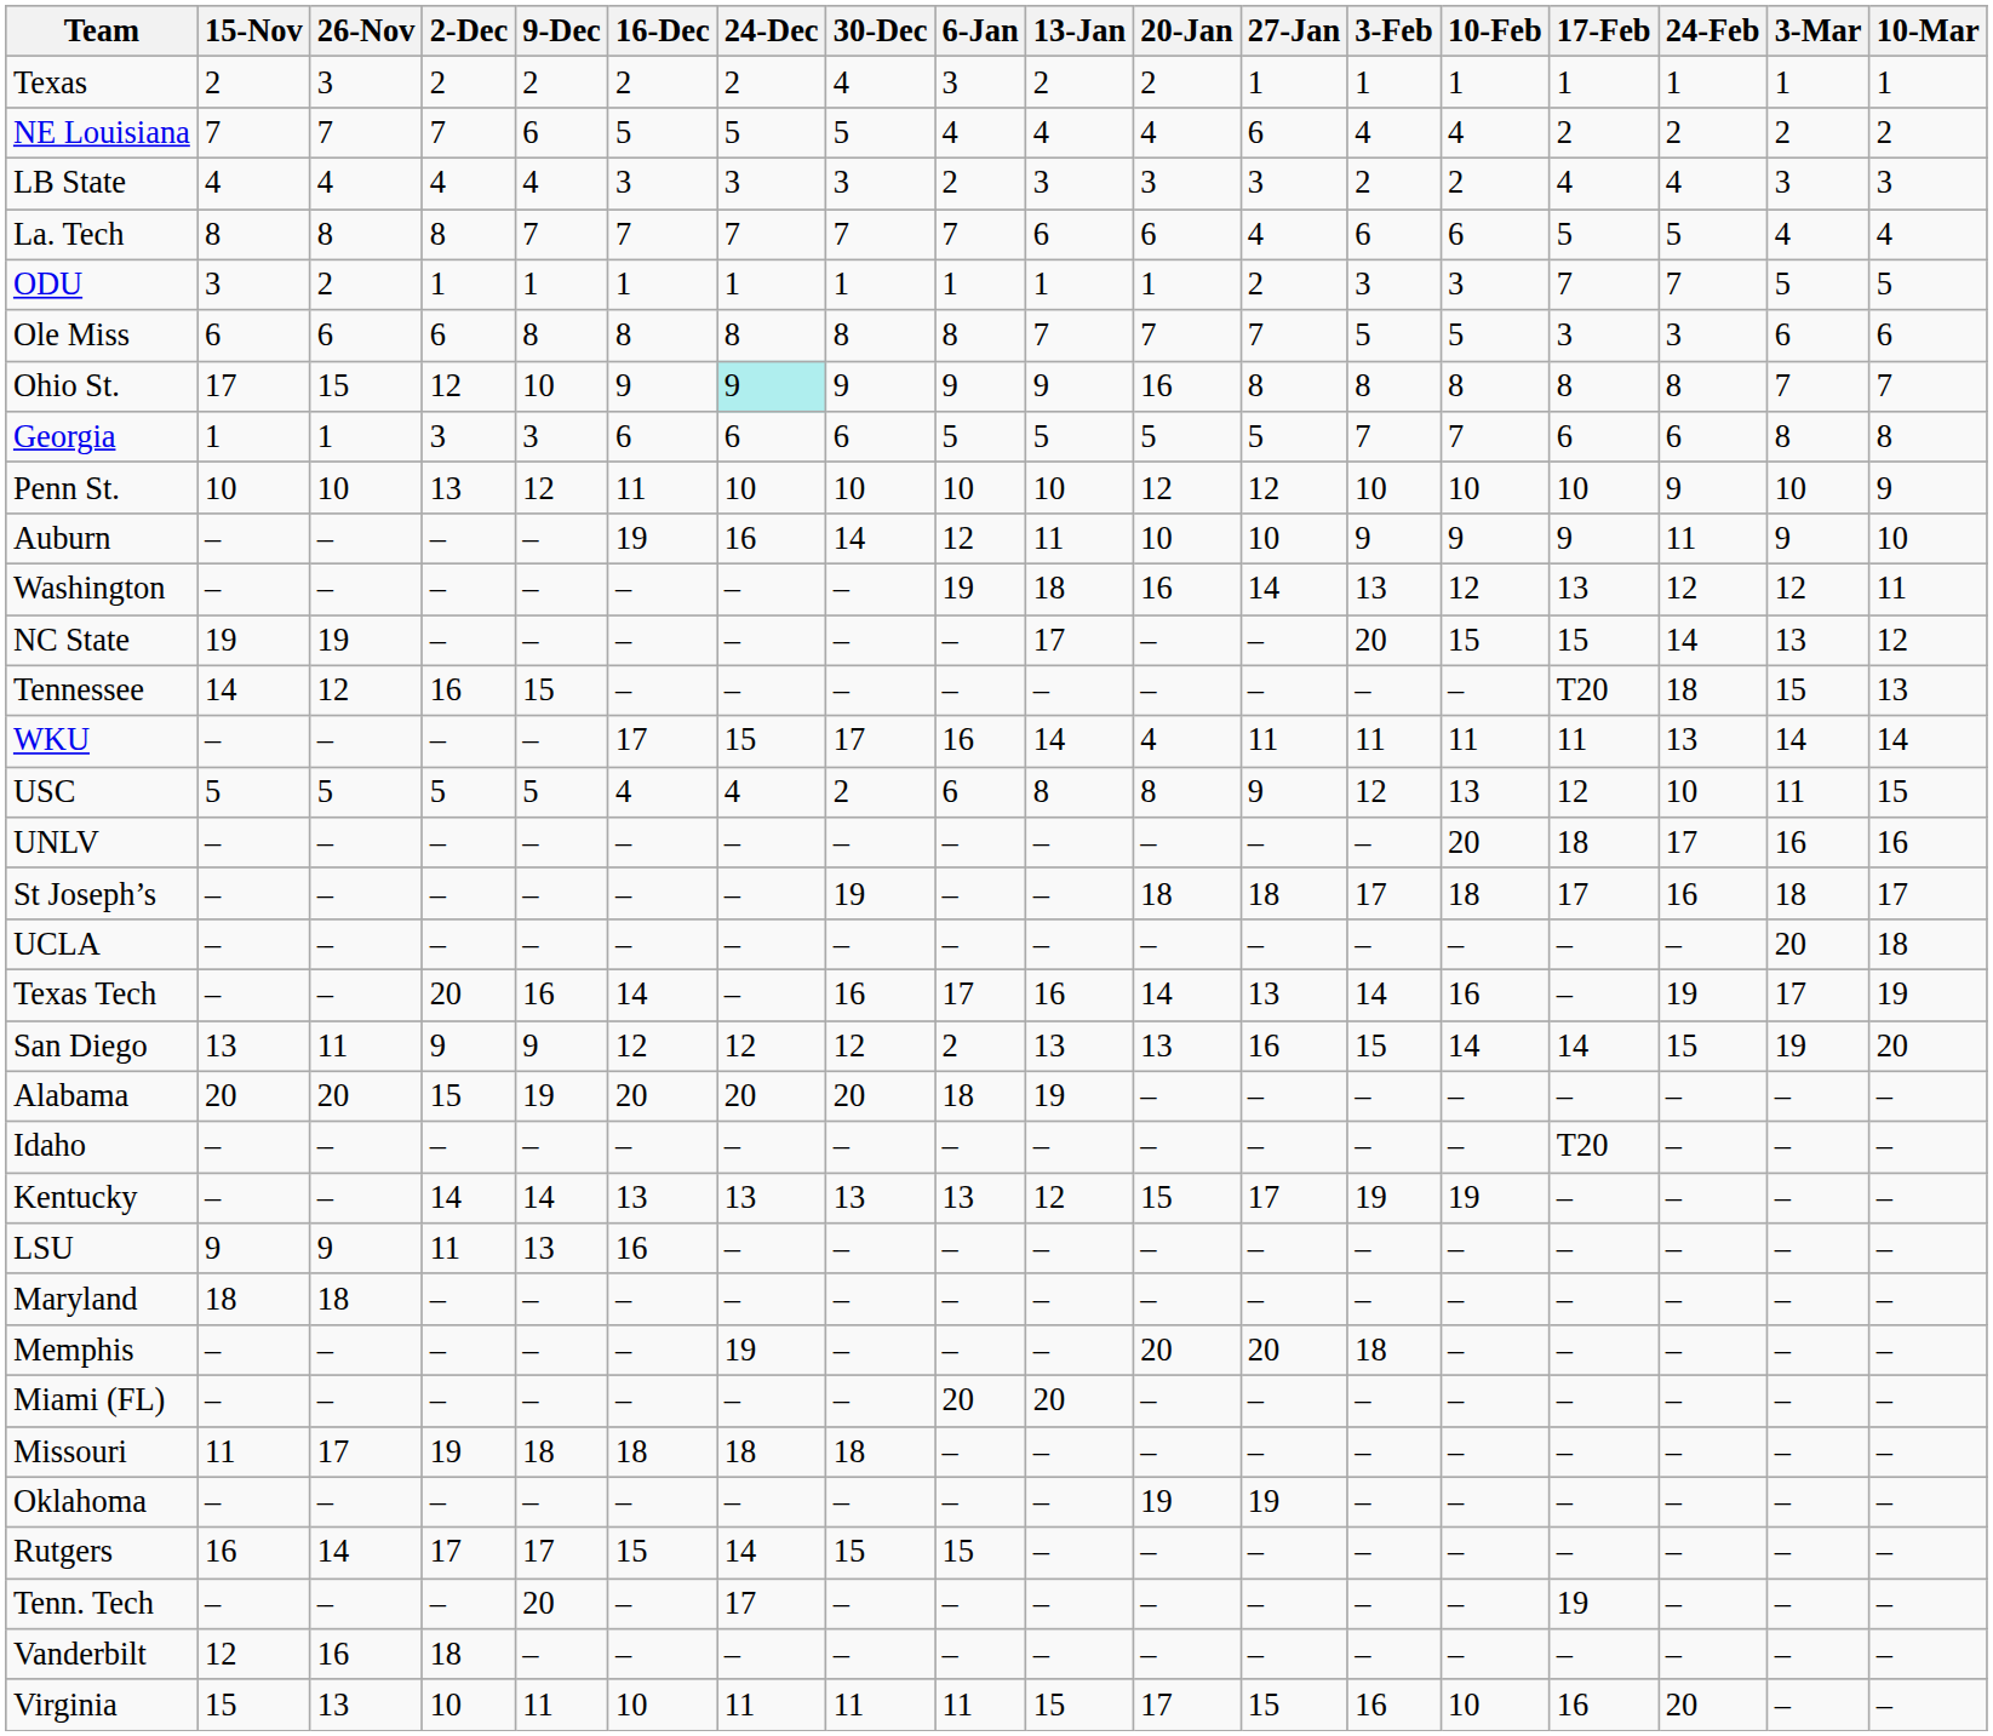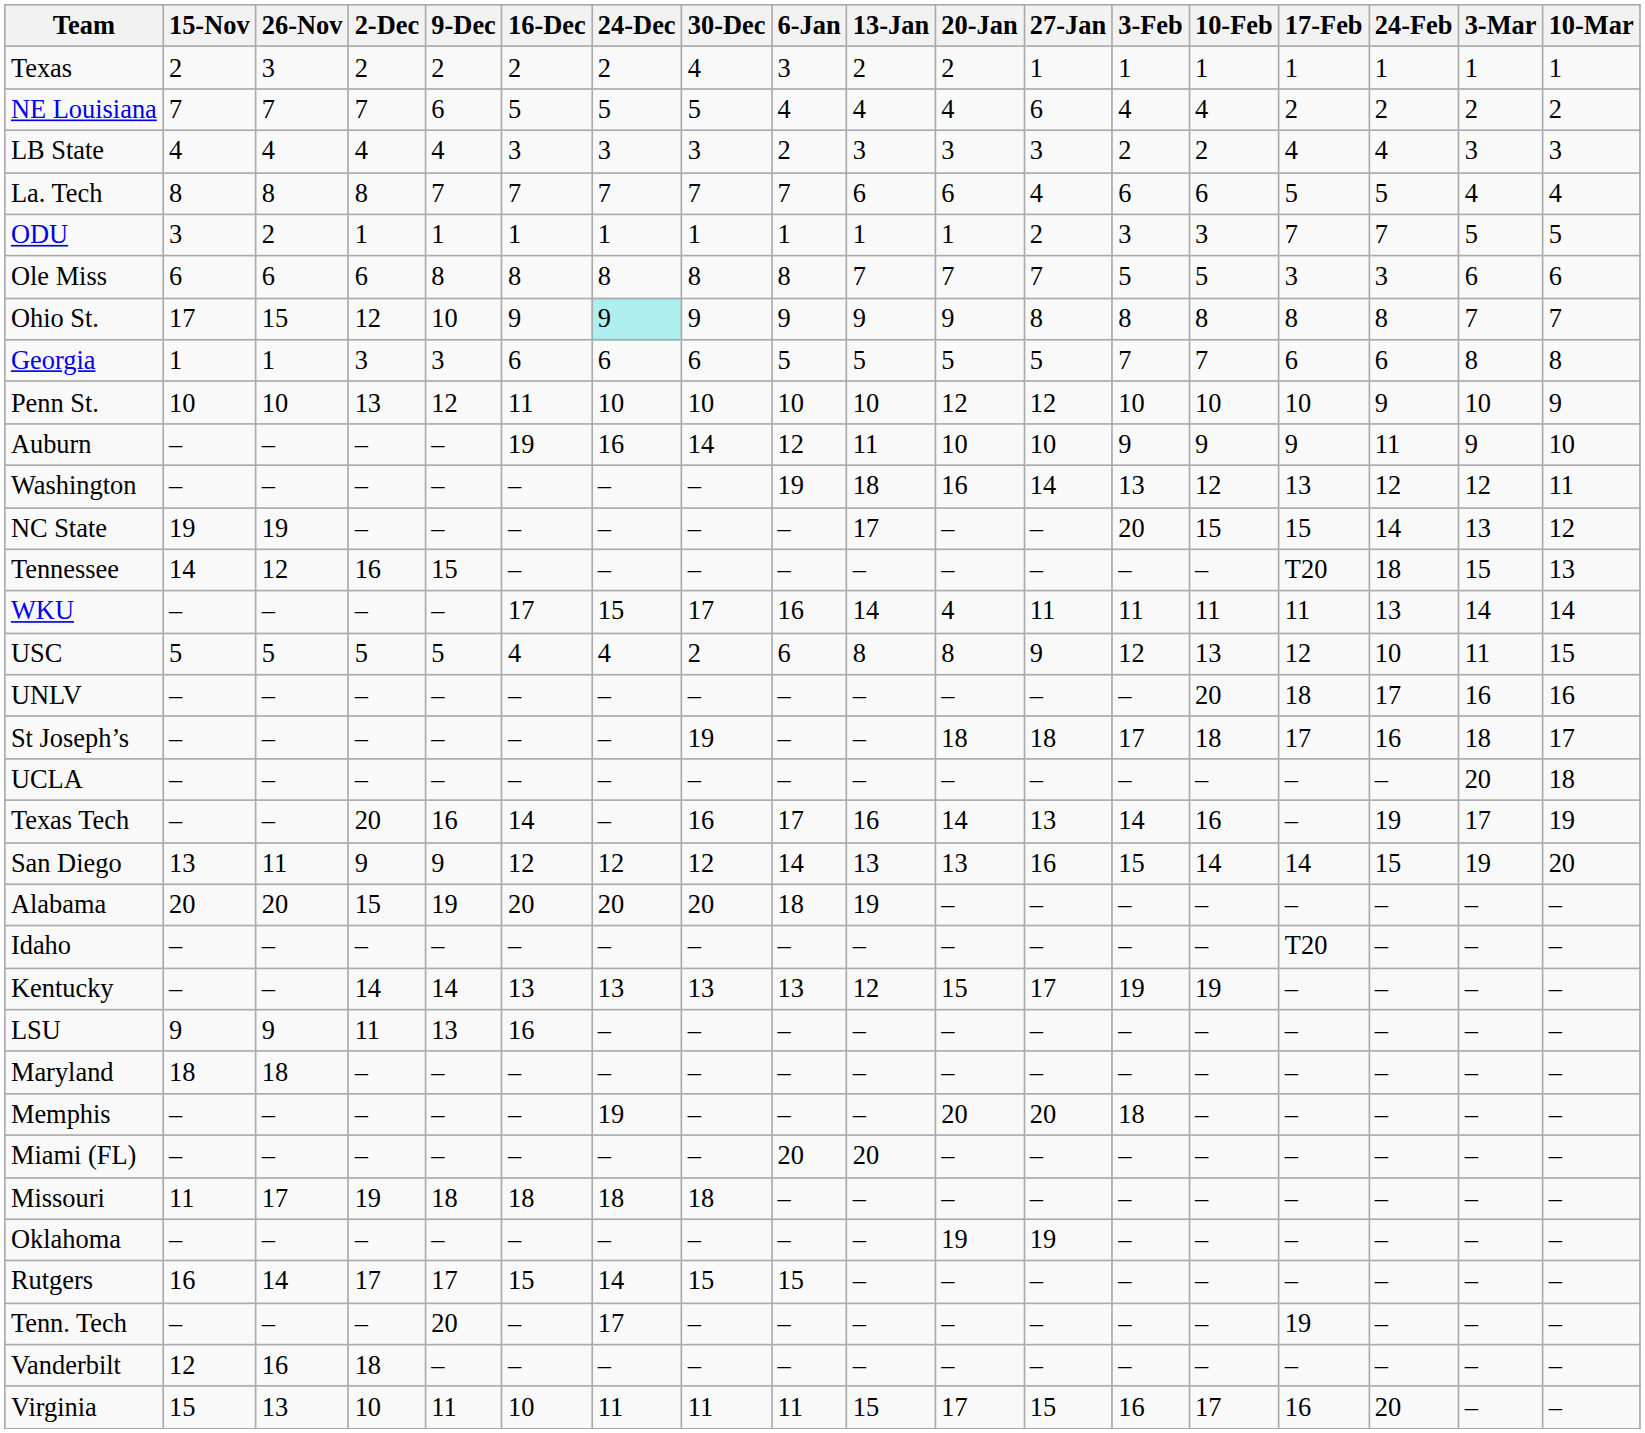 <table class="wikitable sortable">
 <tr>
 <th>Team</th>
 <th>15-Nov</th>
 <th>26-Nov</th>
 <th>2-Dec</th>
 <th>9-Dec</th>
 <th>16-Dec</th>
 <th>24-Dec</th>
 <th>30-Dec</th>
 <th>6-Jan</th>
 <th>13-Jan</th>
 <th>20-Jan</th>
 <th>27-Jan</th>
 <th>3-Feb</th>
 <th>10-Feb</th>
 <th>17-Feb</th>
 <th>24-Feb</th>
 <th>3-Mar</th>
 <th>10-Mar</th>
 </tr>
 <tr>
 <td>Texas</td>
 <td>2</td>
 <td>3</td>
 <td>2</td>
 <td>2</td>
 <td>2</td>
 <td>2</td>
 <td>4</td>
 <td>3</td>
 <td>2</td>
 <td>2</td>
 <td>1</td>
 <td>1</td>
 <td>1</td>
 <td>1</td>
 <td>1</td>
 <td>1</td>
 <td>1</td>
 </tr>
 <tr>
 <td><a href='#'>NE Louisiana</a></td>
 <td>7</td>
 <td>7</td>
 <td>7</td>
 <td>6</td>
 <td>5</td>
 <td>5</td>
 <td>5</td>
 <td>4</td>
 <td>4</td>
 <td>4</td>
 <td>6</td>
 <td>4</td>
 <td>4</td>
 <td>2</td>
 <td>2</td>
 <td>2</td>
 <td>2</td>
 </tr>
 <tr>
 <td>LB State</td>
 <td>4</td>
 <td>4</td>
 <td>4</td>
 <td>4</td>
 <td>3</td>
 <td>3</td>
 <td>3</td>
 <td>2</td>
 <td>3</td>
 <td>3</td>
 <td>3</td>
 <td>2</td>
 <td>2</td>
 <td>4</td>
 <td>4</td>
 <td>3</td>
 <td>3</td>
 </tr>
 <tr>
 <td>La. Tech</td>
 <td>8</td>
 <td>8</td>
 <td>8</td>
 <td>7</td>
 <td>7</td>
 <td>7</td>
 <td>7</td>
 <td>7</td>
 <td>6</td>
 <td>6</td>
 <td>4</td>
 <td>6</td>
 <td>6</td>
 <td>5</td>
 <td>5</td>
 <td>4</td>
 <td>4</td>
 </tr>
 <tr>
 <td><a href='#'>ODU</a></td>
 <td>3</td>
 <td>2</td>
 <td>1</td>
 <td>1</td>
 <td>1</td>
 <td>1</td>
 <td>1</td>
 <td>1</td>
 <td>1</td>
 <td>1</td>
 <td>2</td>
 <td>3</td>
 <td>3</td>
 <td>7</td>
 <td>7</td>
 <td>5</td>
 <td>5</td>
 </tr>
 <tr>
 <td>Ole Miss</td>
 <td>6</td>
 <td>6</td>
 <td>6</td>
 <td>8</td>
 <td>8</td>
 <td>8</td>
 <td>8</td>
 <td>8</td>
 <td>7</td>
 <td>7</td>
 <td>7</td>
 <td>5</td>
 <td>5</td>
 <td>3</td>
 <td>3</td>
 <td>6</td>
 <td>6</td>
 </tr>
 <tr>
 <td>Ohio St.</td>
 <td>17</td>
 <td>15</td>
 <td>12</td>
 <td>10</td>
 <td>9</td>
 <td style="background: paleturquoise;">9</td>
 <td>9</td>
 <td>9</td>
 <td>9</td>
-<td>16</td>
+<td>9</td>
 <td>8</td>
 <td>8</td>
 <td>8</td>
 <td>8</td>
 <td>8</td>
 <td>7</td>
 <td>7</td>
 </tr>
 <tr>
 <td><a href='#'>Georgia</a></td>
 <td>1</td>
 <td>1</td>
 <td>3</td>
 <td>3</td>
 <td>6</td>
 <td>6</td>
 <td>6</td>
 <td>5</td>
 <td>5</td>
 <td>5</td>
 <td>5</td>
 <td>7</td>
 <td>7</td>
 <td>6</td>
 <td>6</td>
 <td>8</td>
 <td>8</td>
 </tr>
 <tr>
 <td>Penn St.</td>
 <td>10</td>
 <td>10</td>
 <td>13</td>
 <td>12</td>
 <td>11</td>
 <td>10</td>
 <td>10</td>
 <td>10</td>
 <td>10</td>
 <td>12</td>
 <td>12</td>
 <td>10</td>
 <td>10</td>
 <td>10</td>
 <td>9</td>
 <td>10</td>
 <td>9</td>
 </tr>
 <tr>
 <td>Auburn</td>
 <td data-sort-value=99>–</td>
 <td data-sort-value=99>–</td>
 <td data-sort-value=99>–</td>
 <td data-sort-value=99>–</td>
 <td>19</td>
 <td>16</td>
 <td>14</td>
 <td>12</td>
 <td>11</td>
 <td>10</td>
 <td>10</td>
 <td>9</td>
 <td>9</td>
 <td>9</td>
 <td>11</td>
 <td>9</td>
 <td>10</td>
 </tr>
 <tr>
 <td>Washington</td>
 <td data-sort-value=99>–</td>
 <td data-sort-value=99>–</td>
 <td data-sort-value=99>–</td>
 <td data-sort-value=99>–</td>
 <td data-sort-value=99>–</td>
 <td data-sort-value=99>–</td>
 <td data-sort-value=99>–</td>
 <td>19</td>
 <td>18</td>
 <td>16</td>
 <td>14</td>
 <td>13</td>
 <td>12</td>
 <td>13</td>
 <td>12</td>
 <td>12</td>
 <td>11</td>
 </tr>
 <tr>
 <td>NC State</td>
 <td>19</td>
 <td>19</td>
 <td data-sort-value=99>–</td>
 <td data-sort-value=99>–</td>
 <td data-sort-value=99>–</td>
 <td data-sort-value=99>–</td>
 <td data-sort-value=99>–</td>
 <td data-sort-value=99>–</td>
 <td>17</td>
 <td data-sort-value=99>–</td>
 <td data-sort-value=99>–</td>
 <td>20</td>
 <td>15</td>
 <td>15</td>
 <td>14</td>
 <td>13</td>
 <td>12</td>
 </tr>
 <tr>
 <td>Tennessee</td>
 <td>14</td>
 <td>12</td>
 <td>16</td>
 <td>15</td>
 <td data-sort-value=99>–</td>
 <td data-sort-value=99>–</td>
 <td data-sort-value=99>–</td>
 <td data-sort-value=99>–</td>
 <td data-sort-value=99>–</td>
 <td data-sort-value=99>–</td>
 <td data-sort-value=99>–</td>
 <td data-sort-value=99>–</td>
 <td data-sort-value=99>–</td>
 <td data-sort-value=20>T20</td>
 <td>18</td>
 <td>15</td>
 <td>13</td>
 </tr>
 <tr>
 <td><a href='#'>WKU</a></td>
 <td data-sort-value=99>–</td>
 <td data-sort-value=99>–</td>
 <td data-sort-value=99>–</td>
 <td data-sort-value=99>–</td>
 <td>17</td>
 <td>15</td>
 <td>17</td>
 <td>16</td>
 <td>14</td>
 <td>4</td>
 <td>11</td>
 <td>11</td>
 <td>11</td>
 <td>11</td>
 <td>13</td>
 <td>14</td>
 <td>14</td>
 </tr>
 <tr>
 <td>USC</td>
 <td>5</td>
 <td>5</td>
 <td>5</td>
 <td>5</td>
 <td>4</td>
 <td>4</td>
 <td>2</td>
 <td>6</td>
 <td>8</td>
 <td>8</td>
 <td>9</td>
 <td>12</td>
 <td>13</td>
 <td>12</td>
 <td>10</td>
 <td>11</td>
 <td>15</td>
 </tr>
 <tr>
 <td>UNLV</td>
 <td data-sort-value=99>–</td>
 <td data-sort-value=99>–</td>
 <td data-sort-value=99>–</td>
 <td data-sort-value=99>–</td>
 <td data-sort-value=99>–</td>
 <td data-sort-value=99>–</td>
 <td data-sort-value=99>–</td>
 <td data-sort-value=99>–</td>
 <td data-sort-value=99>–</td>
 <td data-sort-value=99>–</td>
 <td data-sort-value=99>–</td>
 <td data-sort-value=99>–</td>
 <td>20</td>
 <td>18</td>
 <td>17</td>
 <td>16</td>
 <td>16</td>
 </tr>
 <tr>
 <td>St Joseph’s</td>
 <td data-sort-value=99>–</td>
 <td data-sort-value=99>–</td>
 <td data-sort-value=99>–</td>
 <td data-sort-value=99>–</td>
 <td data-sort-value=99>–</td>
 <td data-sort-value=99>–</td>
 <td>19</td>
 <td data-sort-value=99>–</td>
 <td data-sort-value=99>–</td>
 <td>18</td>
 <td>18</td>
 <td>17</td>
 <td>18</td>
 <td>17</td>
 <td>16</td>
 <td>18</td>
 <td>17</td>
 </tr>
 <tr>
 <td>UCLA</td>
 <td data-sort-value=99>–</td>
 <td data-sort-value=99>–</td>
 <td data-sort-value=99>–</td>
 <td data-sort-value=99>–</td>
 <td data-sort-value=99>–</td>
 <td data-sort-value=99>–</td>
 <td data-sort-value=99>–</td>
 <td data-sort-value=99>–</td>
 <td data-sort-value=99>–</td>
 <td data-sort-value=99>–</td>
 <td data-sort-value=99>–</td>
 <td data-sort-value=99>–</td>
 <td data-sort-value=99>–</td>
 <td data-sort-value=99>–</td>
 <td data-sort-value=99>–</td>
 <td>20</td>
 <td>18</td>
 </tr>
 <tr>
 <td>Texas Tech</td>
 <td data-sort-value=99>–</td>
 <td data-sort-value=99>–</td>
 <td>20</td>
 <td>16</td>
 <td>14</td>
 <td data-sort-value=99>–</td>
 <td>16</td>
 <td>17</td>
 <td>16</td>
 <td>14</td>
 <td>13</td>
 <td>14</td>
 <td>16</td>
 <td data-sort-value=99>–</td>
 <td>19</td>
 <td>17</td>
 <td>19</td>
 </tr>
 <tr>
 <td>San Diego</td>
 <td>13</td>
 <td>11</td>
 <td>9</td>
 <td>9</td>
 <td>12</td>
 <td>12</td>
 <td>12</td>
-<td>2</td>
+<td>14</td>
 <td>13</td>
 <td>13</td>
 <td>16</td>
 <td>15</td>
 <td>14</td>
 <td>14</td>
 <td>15</td>
 <td>19</td>
 <td>20</td>
 </tr>
 <tr>
 <td>Alabama</td>
 <td>20</td>
 <td>20</td>
 <td>15</td>
 <td>19</td>
 <td>20</td>
 <td>20</td>
 <td>20</td>
 <td>18</td>
 <td>19</td>
 <td data-sort-value=99>–</td>
 <td data-sort-value=99>–</td>
 <td data-sort-value=99>–</td>
 <td data-sort-value=99>–</td>
 <td data-sort-value=99>–</td>
 <td data-sort-value=99>–</td>
 <td data-sort-value=99>–</td>
 <td data-sort-value=99>–</td>
 </tr>
 <tr>
 <td>Idaho</td>
 <td data-sort-value=99>–</td>
 <td data-sort-value=99>–</td>
 <td data-sort-value=99>–</td>
 <td data-sort-value=99>–</td>
 <td data-sort-value=99>–</td>
 <td data-sort-value=99>–</td>
 <td data-sort-value=99>–</td>
 <td data-sort-value=99>–</td>
 <td data-sort-value=99>–</td>
 <td data-sort-value=99>–</td>
 <td data-sort-value=99>–</td>
 <td data-sort-value=99>–</td>
 <td data-sort-value=99>–</td>
 <td data-sort-value=20>T20</td>
 <td data-sort-value=99>–</td>
 <td data-sort-value=99>–</td>
 <td data-sort-value=99>–</td>
 </tr>
 <tr>
 <td>Kentucky</td>
 <td data-sort-value=99>–</td>
 <td data-sort-value=99>–</td>
 <td>14</td>
 <td>14</td>
 <td>13</td>
 <td>13</td>
 <td>13</td>
 <td>13</td>
 <td>12</td>
 <td>15</td>
 <td>17</td>
 <td>19</td>
 <td>19</td>
 <td data-sort-value=99>–</td>
 <td data-sort-value=99>–</td>
 <td data-sort-value=99>–</td>
 <td data-sort-value=99>–</td>
 </tr>
 <tr>
 <td>LSU</td>
 <td>9</td>
 <td>9</td>
 <td>11</td>
 <td>13</td>
 <td>16</td>
 <td data-sort-value=99>–</td>
 <td data-sort-value=99>–</td>
 <td data-sort-value=99>–</td>
 <td data-sort-value=99>–</td>
 <td data-sort-value=99>–</td>
 <td data-sort-value=99>–</td>
 <td data-sort-value=99>–</td>
 <td data-sort-value=99>–</td>
 <td data-sort-value=99>–</td>
 <td data-sort-value=99>–</td>
 <td data-sort-value=99>–</td>
 <td data-sort-value=99>–</td>
 </tr>
 <tr>
 <td>Maryland</td>
 <td>18</td>
 <td>18</td>
 <td data-sort-value=99>–</td>
 <td data-sort-value=99>–</td>
 <td data-sort-value=99>–</td>
 <td data-sort-value=99>–</td>
 <td data-sort-value=99>–</td>
 <td data-sort-value=99>–</td>
 <td data-sort-value=99>–</td>
 <td data-sort-value=99>–</td>
 <td data-sort-value=99>–</td>
 <td data-sort-value=99>–</td>
 <td data-sort-value=99>–</td>
 <td data-sort-value=99>–</td>
 <td data-sort-value=99>–</td>
 <td data-sort-value=99>–</td>
 <td data-sort-value=99>–</td>
 </tr>
 <tr>
 <td>Memphis</td>
 <td data-sort-value=99>–</td>
 <td data-sort-value=99>–</td>
 <td data-sort-value=99>–</td>
 <td data-sort-value=99>–</td>
 <td data-sort-value=99>–</td>
 <td>19</td>
 <td data-sort-value=99>–</td>
 <td data-sort-value=99>–</td>
 <td data-sort-value=99>–</td>
 <td>20</td>
 <td>20</td>
 <td>18</td>
 <td data-sort-value=99>–</td>
 <td data-sort-value=99>–</td>
 <td data-sort-value=99>–</td>
 <td data-sort-value=99>–</td>
 <td data-sort-value=99>–</td>
 </tr>
 <tr>
 <td>Miami (FL)</td>
 <td data-sort-value=99>–</td>
 <td data-sort-value=99>–</td>
 <td data-sort-value=99>–</td>
 <td data-sort-value=99>–</td>
 <td data-sort-value=99>–</td>
 <td data-sort-value=99>–</td>
 <td data-sort-value=99>–</td>
 <td>20</td>
 <td>20</td>
 <td data-sort-value=99>–</td>
 <td data-sort-value=99>–</td>
 <td data-sort-value=99>–</td>
 <td data-sort-value=99>–</td>
 <td data-sort-value=99>–</td>
 <td data-sort-value=99>–</td>
 <td data-sort-value=99>–</td>
 <td data-sort-value=99>–</td>
 </tr>
 <tr>
 <td>Missouri</td>
 <td>11</td>
 <td>17</td>
 <td>19</td>
 <td>18</td>
 <td>18</td>
 <td>18</td>
 <td>18</td>
 <td data-sort-value=99>–</td>
 <td data-sort-value=99>–</td>
 <td data-sort-value=99>–</td>
 <td data-sort-value=99>–</td>
 <td data-sort-value=99>–</td>
 <td data-sort-value=99>–</td>
 <td data-sort-value=99>–</td>
 <td data-sort-value=99>–</td>
 <td data-sort-value=99>–</td>
 <td data-sort-value=99>–</td>
 </tr>
 <tr>
 <td>Oklahoma</td>
 <td data-sort-value=99>–</td>
 <td data-sort-value=99>–</td>
 <td data-sort-value=99>–</td>
 <td data-sort-value=99>–</td>
 <td data-sort-value=99>–</td>
 <td data-sort-value=99>–</td>
 <td data-sort-value=99>–</td>
 <td data-sort-value=99>–</td>
 <td data-sort-value=99>–</td>
 <td>19</td>
 <td>19</td>
 <td data-sort-value=99>–</td>
 <td data-sort-value=99>–</td>
 <td data-sort-value=99>–</td>
 <td data-sort-value=99>–</td>
 <td data-sort-value=99>–</td>
 <td data-sort-value=99>–</td>
 </tr>
 <tr>
 <td>Rutgers</td>
 <td>16</td>
 <td>14</td>
 <td>17</td>
 <td>17</td>
 <td>15</td>
 <td>14</td>
 <td>15</td>
 <td>15</td>
 <td data-sort-value=99>–</td>
 <td data-sort-value=99>–</td>
 <td data-sort-value=99>–</td>
 <td data-sort-value=99>–</td>
 <td data-sort-value=99>–</td>
 <td data-sort-value=99>–</td>
 <td data-sort-value=99>–</td>
 <td data-sort-value=99>–</td>
 <td data-sort-value=99>–</td>
 </tr>
 <tr>
 <td>Tenn. Tech</td>
 <td data-sort-value=99>–</td>
 <td data-sort-value=99>–</td>
 <td data-sort-value=99>–</td>
 <td>20</td>
 <td data-sort-value=99>–</td>
 <td>17</td>
 <td data-sort-value=99>–</td>
 <td data-sort-value=99>–</td>
 <td data-sort-value=99>–</td>
 <td data-sort-value=99>–</td>
 <td data-sort-value=99>–</td>
 <td data-sort-value=99>–</td>
 <td data-sort-value=99>–</td>
 <td>19</td>
 <td data-sort-value=99>–</td>
 <td data-sort-value=99>–</td>
 <td data-sort-value=99>–</td>
 </tr>
 <tr>
 <td>Vanderbilt</td>
 <td>12</td>
 <td>16</td>
 <td>18</td>
 <td data-sort-value=99>–</td>
 <td data-sort-value=99>–</td>
 <td data-sort-value=99>–</td>
 <td data-sort-value=99>–</td>
 <td data-sort-value=99>–</td>
 <td data-sort-value=99>–</td>
 <td data-sort-value=99>–</td>
 <td data-sort-value=99>–</td>
 <td data-sort-value=99>–</td>
 <td data-sort-value=99>–</td>
 <td data-sort-value=99>–</td>
 <td data-sort-value=99>–</td>
 <td data-sort-value=99>–</td>
 <td data-sort-value=99>–</td>
 </tr>
 <tr>
 <td>Virginia</td>
 <td>15</td>
 <td>13</td>
 <td>10</td>
 <td>11</td>
 <td>10</td>
 <td>11</td>
 <td>11</td>
 <td>11</td>
 <td>15</td>
 <td>17</td>
 <td>15</td>
 <td>16</td>
-<td>10</td>
+<td>17</td>
 <td>16</td>
 <td>20</td>
 <td data-sort-value=99>–</td>
 <td data-sort-value=99>–</td>
 </tr>
 </table>
